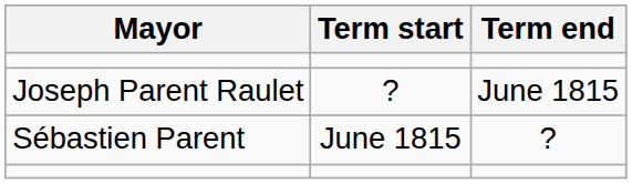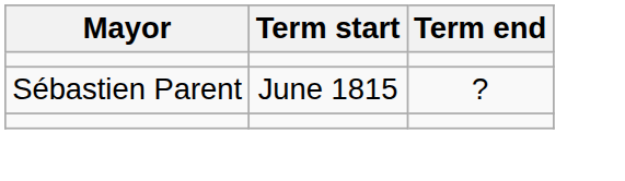 <table class="wikitable">
 <tr>
 <th>Mayor</th>
 <th>Term start</th>
 <th>Term end</th>
 </tr>
 <tr>
 <td></td>
 <td align=center></td>
 <td align=center></td>
 </tr>
 <tr>
-<td>Joseph Parent Raulet</td>
-<td align=center>?</td>
-<td align=center>June 1815</td>
-</tr>
-<tr>
 <td>Sébastien Parent</td>
 <td align=center>June 1815</td>
 <td align=center>?</td>
 </tr>
 <tr>
 <td></td>
 <td align=center></td>
 <td align=center></td>
 </tr>
 </table>
